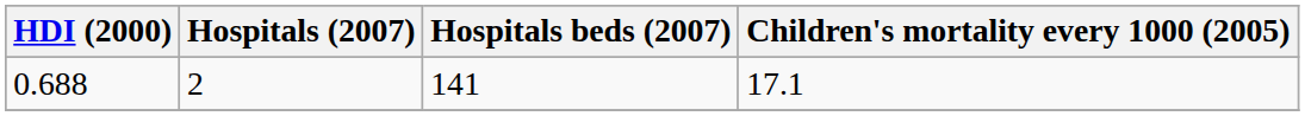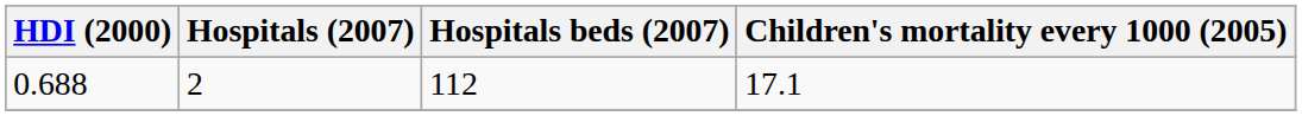 <table class="wikitable">
 <tr>
 <th><a href='#'>HDI</a> (2000)</th>
 <th>Hospitals (2007)</th>
 <th>Hospitals beds (2007)</th>
 <th>Children's mortality every 1000 (2005)</th>
 </tr>
 <tr>
 <td>0.688</td>
 <td>2</td>
-<td>141</td>
+<td>112</td>
 <td>17.1</td>
 </tr>
 <tr>
 </tr>
 </table>
